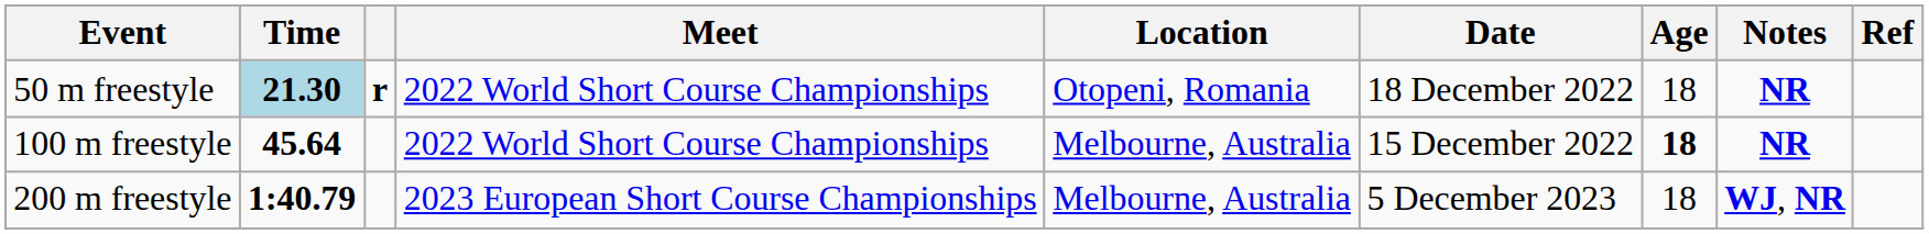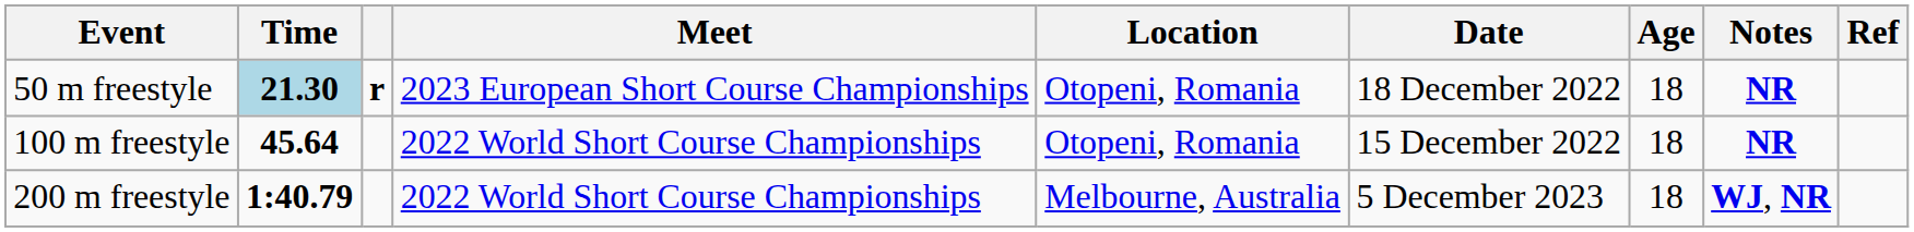 <table class="wikitable">
 <tr>
 <th>Event</th>
 <th>Time</th>
 <th></th>
 <th>Meet</th>
 <th>Location</th>
 <th>Date</th>
 <th>Age</th>
 <th>Notes</th>
 <th>Ref</th>
 </tr>
 <tr>
 <td>50 m freestyle</td>
 <td style="background: lightblue; text-align:center;"><strong>21.30</strong></td>
 <td><strong>r</strong></td>
-<td><a href='#'>2022 World Short Course Championships</a></td>
+<td><a href='#'>2023 European Short Course Championships</a></td>
 <td><a href='#'>Otopeni</a>, <a href='#'>Romania</a></td>
 <td>18 December 2022</td>
 <td style="text-align:center;">18</td>
 <td style="text-align:center;"><strong><a href='#'>NR</a></strong></td>
 <td style="text-align:center;"></td>
 </tr>
 <tr>
 <td>100 m freestyle</td>
 <td style="text-align:center;"><strong>45.64</strong></td>
 <td></td>
 <td><a href='#'>2022 World Short Course Championships</a></td>
-<td><a href='#'>Melbourne</a>, <a href='#'>Australia</a></td>
+<td><a href='#'>Otopeni</a>, <a href='#'>Romania</a></td>
 <td>15 December 2022</td>
-<td style="text-align:center;"><strong>18</strong></td>
+<td style="text-align:center;">18</td>
 <td style="text-align:center;"><strong><a href='#'>NR</a></strong></td>
 <td style="text-align:center;"></td>
 </tr>
 <tr>
 <td>200 m freestyle</td>
 <td style="text-align:center;"><strong>1:40.79</strong></td>
 <td></td>
-<td><a href='#'>2023 European Short Course Championships</a></td>
+<td><a href='#'>2022 World Short Course Championships</a></td>
 <td><a href='#'>Melbourne</a>, <a href='#'>Australia</a></td>
 <td>5 December 2023</td>
 <td style="text-align:center;">18</td>
 <td style="text-align:center;"><strong><a href='#'>WJ</a></strong>, <strong><a href='#'>NR</a></strong></td>
 <td style="text-align:center;"></td>
 </tr>
 </table>
